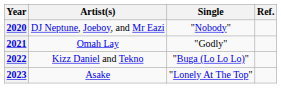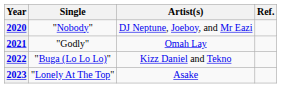 <table class="wikitable plainrowheaders" style="text-align:center">
 <tr>
 <th scope="col">Year</th>
+<th scope="col">Single</th>
 <th scope="col">Artist(s)</th>
-<th scope="col">Single</th>
 <th>Ref.</th>
 </tr>
 <tr>
 <th scope="row"><a href='#'>2020</a></th>
+<td>"<a href='#'>Nobody</a>"</td>
 <td><a href='#'>DJ Neptune</a>, <a href='#'>Joeboy</a>, and <a href='#'>Mr Eazi</a></td>
-<td>"<a href='#'>Nobody</a>"</td>
 <td></td>
 </tr>
 <tr>
 <th scope="row"><a href='#'>2021</a></th>
+<td>"Godly"</td>
 <td><a href='#'>Omah Lay</a></td>
-<td>"Godly"</td>
 <td></td>
 </tr>
 <tr>
 <th scope="row"><a href='#'>2022</a></th>
+<td>"<a href='#'>Buga (Lo Lo Lo)</a>"</td>
 <td><a href='#'>Kizz Daniel</a> and <a href='#'>Tekno</a></td>
-<td>"<a href='#'>Buga (Lo Lo Lo)</a>"</td>
 <td></td>
 </tr>
 <tr>
 <th scope="row"><a href='#'>2023</a></th>
+<td>"<a href='#'>Lonely At The Top</a>"</td>
 <td><a href='#'>Asake</a></td>
-<td>"<a href='#'>Lonely At The Top</a>"</td>
 <td></td>
 </tr>
 </table>
